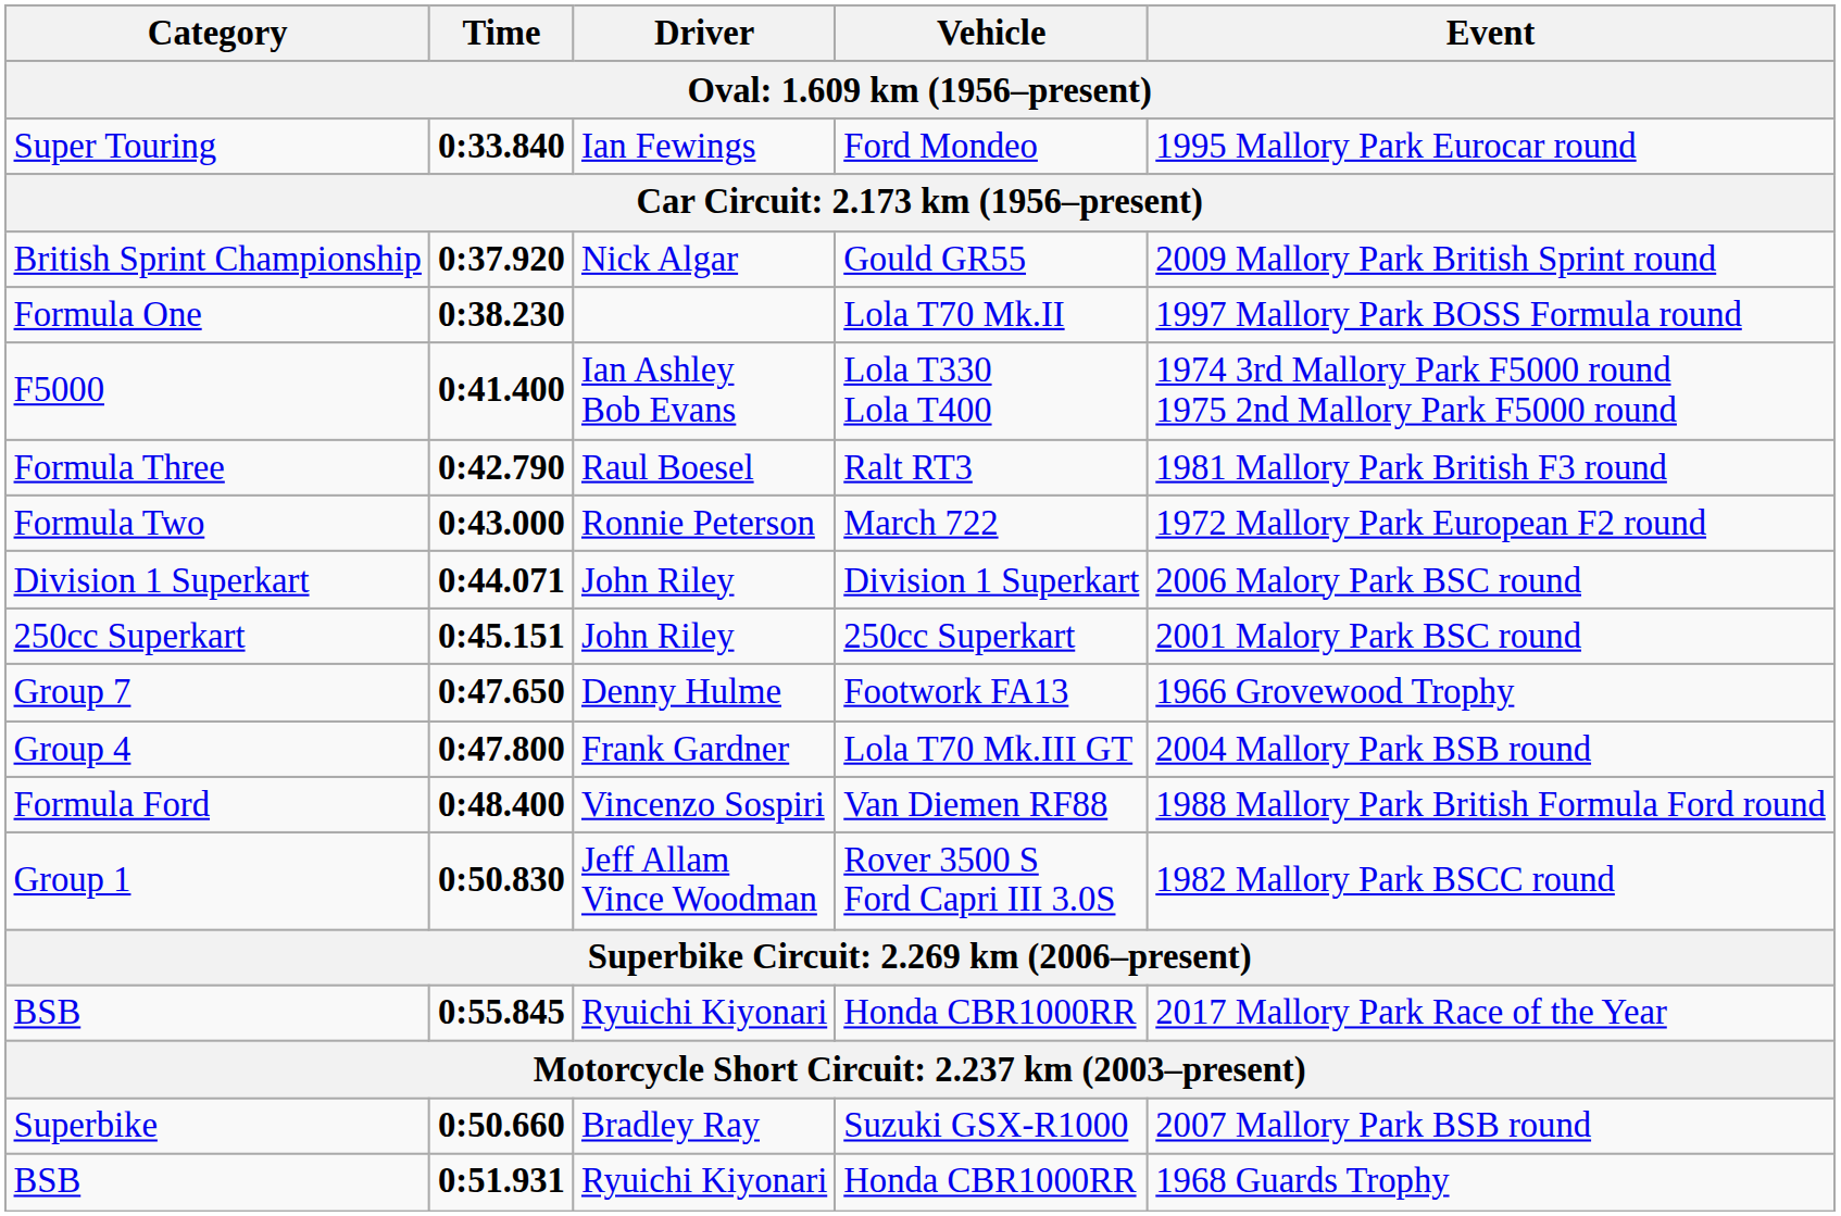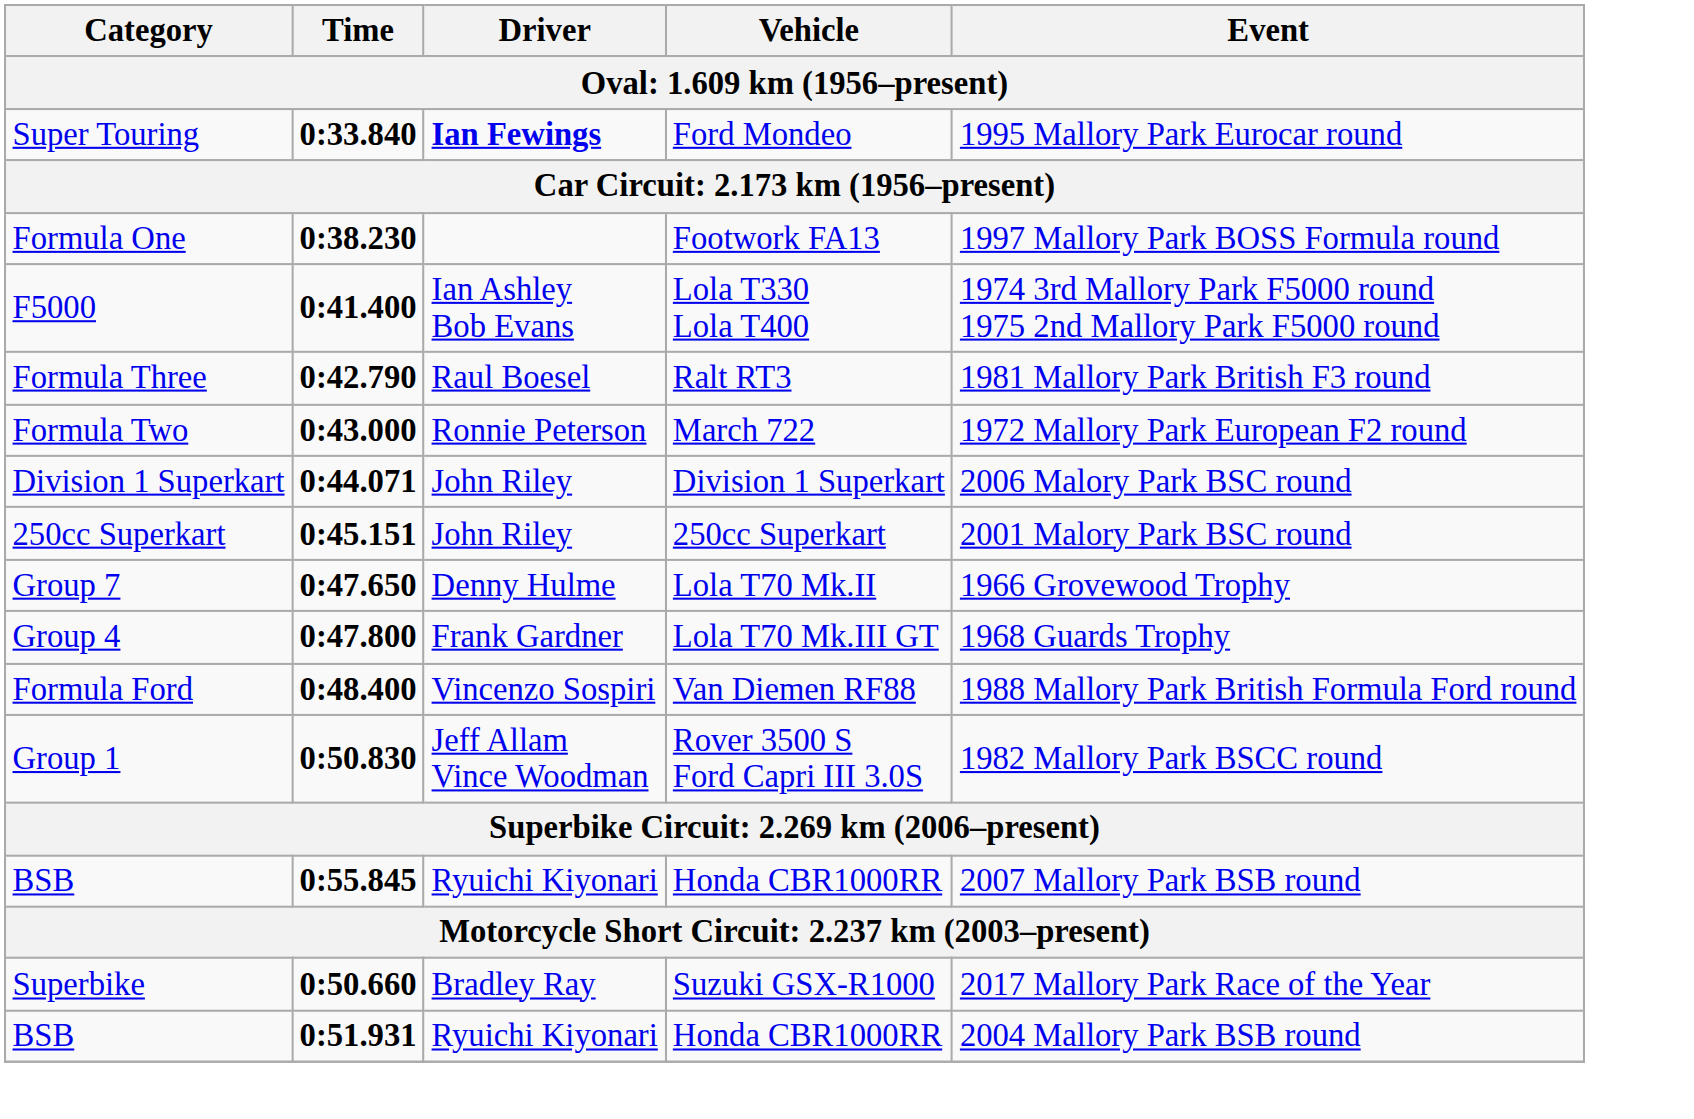 <table class="wikitable">
 <tr>
 <th>Category</th>
 <th>Time</th>
 <th>Driver</th>
 <th>Vehicle</th>
 <th>Event</th>
 </tr>
 <tr>
 <th colspan=5>Oval: 1.609 km (1956–present)</th>
 </tr>
 <tr>
 <td><a href='#'>Super Touring</a></td>
 <td><strong>0:33.840</strong></td>
-<td><a href='#'>Ian Fewings</a></td>
+<td><strong><a href='#'>Ian Fewings</a></strong></td>
 <td><a href='#'>Ford Mondeo</a></td>
 <td><a href='#'>1995 Mallory Park Eurocar round</a></td>
 </tr>
 <tr>
 <th colspan=5>Car Circuit: 2.173 km (1956–present)</th>
 </tr>
 <tr>
-<td><a href='#'>British Sprint Championship</a></td>
-<td><strong>0:37.920</strong></td>
-<td><a href='#'>Nick Algar</a></td>
-<td><a href='#'>Gould GR55</a></td>
-<td><a href='#'>2009 Mallory Park British Sprint round</a></td>
-</tr>
-<tr>
 <td><a href='#'>Formula One</a></td>
 <td><strong>0:38.230</strong></td>
 <td></td>
-<td><a href='#'>Lola T70 Mk.II</a></td>
+<td><a href='#'>Footwork FA13</a></td>
 <td><a href='#'>1997 Mallory Park BOSS Formula round</a></td>
 </tr>
 <tr>
 <td><a href='#'>F5000</a></td>
 <td><strong>0:41.400</strong></td>
 <td><a href='#'>Ian Ashley</a><br><a href='#'>Bob Evans</a></td>
 <td><a href='#'>Lola T330</a><br><a href='#'>Lola T400</a></td>
 <td><a href='#'>1974 3rd Mallory Park F5000 round</a><br><a href='#'>1975 2nd Mallory Park F5000 round</a></td>
 </tr>
 <tr>
 <td><a href='#'>Formula Three</a></td>
 <td><strong>0:42.790</strong></td>
 <td><a href='#'>Raul Boesel</a></td>
 <td><a href='#'>Ralt RT3</a></td>
 <td><a href='#'>1981 Mallory Park British F3 round</a></td>
 </tr>
 <tr>
 <td><a href='#'>Formula Two</a></td>
 <td><strong>0:43.000</strong></td>
 <td><a href='#'>Ronnie Peterson</a></td>
 <td><a href='#'>March 722</a></td>
 <td><a href='#'>1972 Mallory Park European F2 round</a></td>
 </tr>
 <tr>
 <td><a href='#'>Division 1 Superkart</a></td>
 <td><strong>0:44.071</strong></td>
 <td><a href='#'>John Riley</a></td>
 <td><a href='#'>Division 1 Superkart</a></td>
 <td><a href='#'>2006 Malory Park BSC round</a></td>
 </tr>
 <tr>
 <td><a href='#'>250cc Superkart</a></td>
 <td><strong>0:45.151</strong></td>
 <td><a href='#'>John Riley</a></td>
 <td><a href='#'>250cc Superkart</a></td>
 <td><a href='#'>2001 Malory Park BSC round</a></td>
 </tr>
 <tr>
 <td><a href='#'>Group 7</a></td>
 <td><strong>0:47.650</strong></td>
 <td><a href='#'>Denny Hulme</a></td>
-<td><a href='#'>Footwork FA13</a></td>
+<td><a href='#'>Lola T70 Mk.II</a></td>
 <td><a href='#'>1966 Grovewood Trophy</a></td>
 </tr>
 <tr>
 <td><a href='#'>Group 4</a></td>
 <td><strong>0:47.800</strong></td>
 <td><a href='#'>Frank Gardner</a></td>
 <td><a href='#'>Lola T70 Mk.III GT</a></td>
-<td><a href='#'>2004 Mallory Park BSB round</a></td>
+<td><a href='#'>1968 Guards Trophy</a></td>
 </tr>
 <tr>
 <td><a href='#'>Formula Ford</a></td>
 <td><strong>0:48.400</strong></td>
 <td><a href='#'>Vincenzo Sospiri</a></td>
 <td><a href='#'>Van Diemen RF88</a></td>
 <td><a href='#'>1988 Mallory Park British Formula Ford round</a></td>
 </tr>
 <tr>
 <td><a href='#'>Group 1</a></td>
 <td><strong>0:50.830</strong></td>
 <td><a href='#'>Jeff Allam</a><br><a href='#'>Vince Woodman</a></td>
 <td><a href='#'>Rover 3500 S</a><br><a href='#'>Ford Capri III 3.0S</a></td>
 <td><a href='#'>1982 Mallory Park BSCC round</a></td>
 </tr>
 <tr>
 <th colspan=5>Superbike Circuit: 2.269 km (2006–present)</th>
 </tr>
 <tr>
 <td><a href='#'>BSB</a></td>
 <td><strong>0:55.845</strong></td>
 <td><a href='#'>Ryuichi Kiyonari</a></td>
 <td><a href='#'>Honda CBR1000RR</a></td>
-<td><a href='#'>2017 Mallory Park Race of the Year</a></td>
+<td><a href='#'>2007 Mallory Park BSB round</a></td>
 </tr>
 <tr>
 <th colspan=5>Motorcycle Short Circuit: 2.237 km (2003–present)</th>
 </tr>
 <tr>
 <td><a href='#'>Superbike</a></td>
 <td><strong>0:50.660</strong></td>
 <td><a href='#'>Bradley Ray</a></td>
 <td><a href='#'>Suzuki GSX-R1000</a></td>
-<td><a href='#'>2007 Mallory Park BSB round</a></td>
+<td><a href='#'>2017 Mallory Park Race of the Year</a></td>
 </tr>
 <tr>
 <td><a href='#'>BSB</a></td>
 <td><strong>0:51.931</strong></td>
 <td><a href='#'>Ryuichi Kiyonari</a></td>
 <td><a href='#'>Honda CBR1000RR</a></td>
-<td><a href='#'>1968 Guards Trophy</a></td>
+<td><a href='#'>2004 Mallory Park BSB round</a></td>
 </tr>
 <tr>
 </tr>
 </table>
